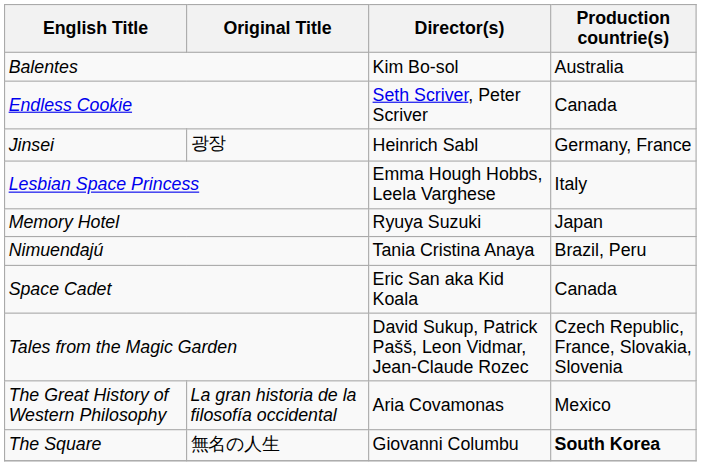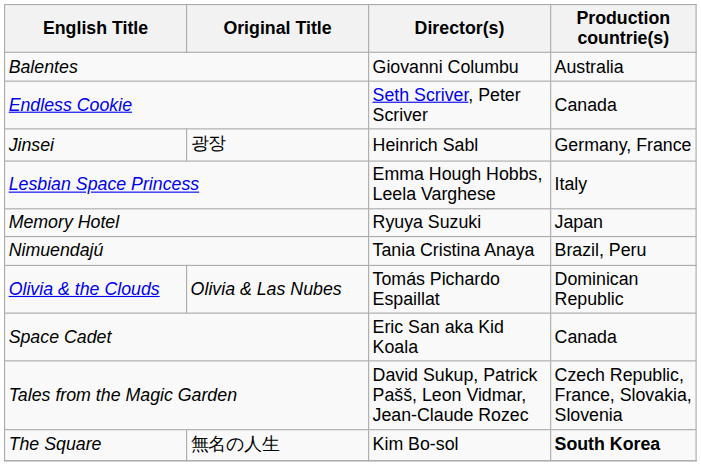 <table class="wikitable" style="width:100%; margin-bottom:4px">
 <tr>
 <th scope="col" width="25%">English Title</th>
 <th scope="col" width="25%">Original Title</th>
 <th scope="col" width="25%">Director(s)</th>
 <th scope="col" width="20%">Production countrie(s)</th>
 </tr>
 <tr>
 <td colspan="2"><em>Balentes</em></td>
-<td>Kim Bo-sol</td>
+<td>Giovanni Columbu</td>
 <td>Australia</td>
 </tr>
 <tr>
 <td colspan="2"><em><a href='#'>Endless Cookie</a></em></td>
 <td><a href='#'>Seth Scriver</a>, Peter Scriver</td>
 <td>Canada</td>
 </tr>
 <tr>
 <td><em>Jinsei</em></td>
 <td>광장</td>
 <td>Heinrich Sabl</td>
 <td>Germany, France</td>
 </tr>
 <tr>
 <td colspan="2"><em><a href='#'>Lesbian Space Princess</a></em></td>
 <td>Emma Hough Hobbs, Leela Varghese</td>
 <td>Italy</td>
 </tr>
 <tr>
 <td colspan="2"><em>Memory Hotel</em></td>
 <td>Ryuya Suzuki</td>
 <td>Japan</td>
 </tr>
 <tr>
 <td colspan="2"><em>Nimuendajú</em></td>
 <td>Tania Cristina Anaya</td>
 <td>Brazil, Peru</td>
 </tr>
 <tr>
+<td><em><a href='#'>Olivia & the Clouds</a></em></td>
+<td><em>Olivia & Las Nubes</em></td>
+<td>Tomás Pichardo Espaillat</td>
+<td>Dominican Republic</td>
+</tr>
+<tr>
 <td colspan="2"><em>Space Cadet</em></td>
 <td>Eric San aka Kid Koala</td>
 <td>Canada</td>
 </tr>
 <tr>
 <td colspan="2"><em>Tales from the Magic Garden</em></td>
 <td>David Sukup, Patrick Pašš, Leon Vidmar, Jean-Claude Rozec</td>
 <td>Czech Republic, France, Slovakia, Slovenia</td>
 </tr>
 <tr>
-<td><em>The Great History of Western Philosophy</em></td>
-<td><em>La gran historia de la filosofía occidental</em></td>
-<td>Aria Covamonas</td>
-<td>Mexico</td>
-</tr>
-<tr>
 <td><em>The Square</em></td>
 <td>無名の人生</td>
-<td>Giovanni Columbu</td>
+<td>Kim Bo-sol</td>
 <td><strong>South Korea</strong></td>
 </tr>
 <tr>
 </tr>
 </table>
